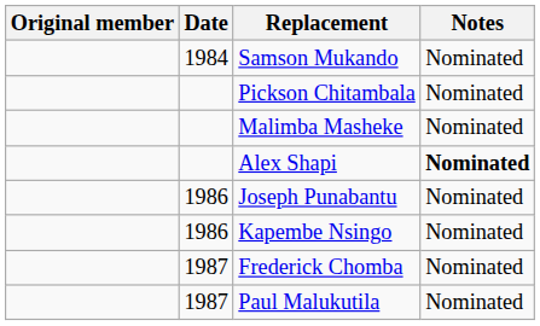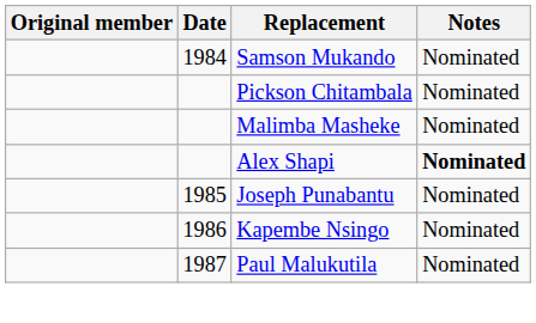 <table class=wikitable sortable">
 <tr>
 <th>Original member</th>
 <th>Date</th>
 <th>Replacement</th>
 <th>Notes</th>
 </tr>
 <tr>
 <td></td>
 <td>1984</td>
 <td><a href='#'>Samson Mukando</a></td>
 <td>Nominated</td>
 </tr>
 <tr>
 <td></td>
 <td></td>
 <td><a href='#'>Pickson Chitambala</a></td>
 <td>Nominated</td>
 </tr>
 <tr>
 <td></td>
 <td></td>
 <td><a href='#'>Malimba Masheke</a></td>
 <td>Nominated</td>
 </tr>
 <tr>
 <td></td>
 <td></td>
 <td><a href='#'>Alex Shapi</a></td>
 <td><strong>Nominated</strong></td>
 </tr>
 <tr>
 <td></td>
-<td>1986</td>
+<td>1985</td>
 <td><a href='#'>Joseph Punabantu</a></td>
 <td>Nominated</td>
 </tr>
 <tr>
 <td></td>
 <td>1986</td>
 <td><a href='#'>Kapembe Nsingo</a></td>
 <td>Nominated</td>
 </tr>
 <tr>
 <td></td>
 <td>1987</td>
-<td><a href='#'>Frederick Chomba</a></td>
-<td>Nominated</td>
-</tr>
-<tr>
-<td></td>
-<td>1987</td>
 <td><a href='#'>Paul Malukutila</a></td>
 <td>Nominated</td>
 </tr>
 </table>
